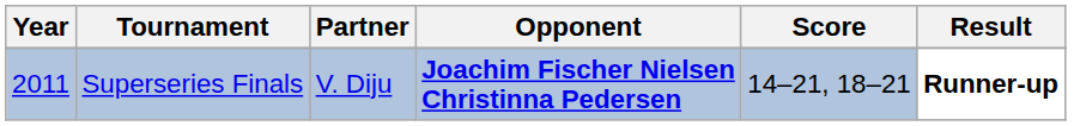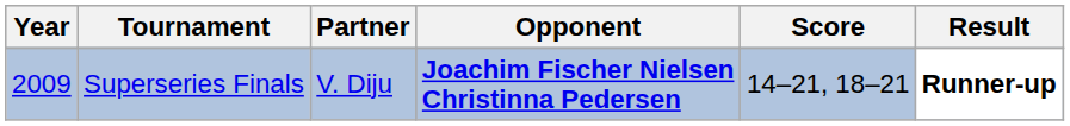 <table class="sortable wikitable" style="font-size: 90%;">
 <tr>
 <th>Year</th>
 <th>Tournament</th>
 <th>Partner</th>
 <th>Opponent</th>
 <th>Score</th>
 <th>Result</th>
 </tr>
 <tr>
 </tr>
 <tr style="background:#B0C4DE">
-<td align="center"><a href='#'>2011</a></td>
+<td align="center"><a href='#'>2009</a></td>
 <td align="left"><a href='#'>Superseries Finals</a></td>
 <td align="left"> <a href='#'>V. Diju</a></td>
 <td align="left"><strong> <a href='#'>Joachim Fischer Nielsen</a> <br>  <a href='#'>Christinna Pedersen</a></strong></td>
 <td align="left">14–21, 18–21</td>
 <td style="text-align:left; background:white"> <strong>Runner-up</strong></td>
 </tr>
 </table>
